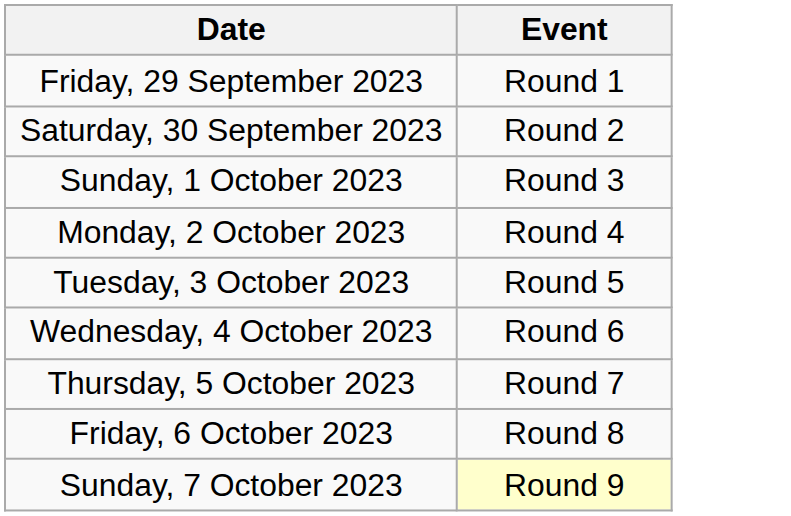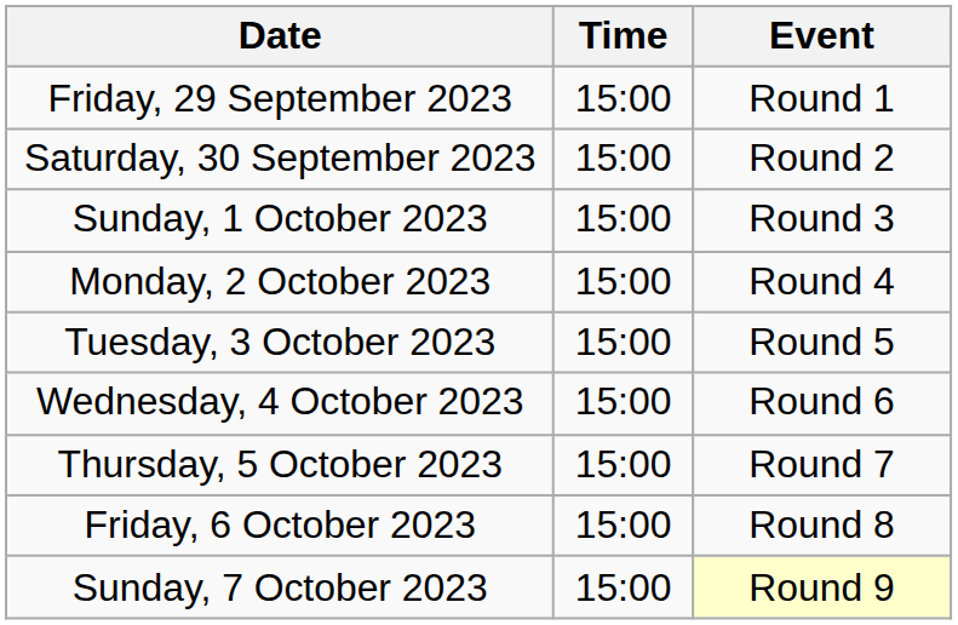 <table class = "wikitable" style="text-align:center;">
 <tr>
 <th width=220>Date</th>
+<th width=50>Time</th>
 <th width=100>Event</th>
 </tr>
 <tr>
 <td rowspan=1>Friday, 29 September 2023</td>
+<td>15:00</td>
 <td>Round 1</td>
 </tr>
 <tr>
 <td rowspan=1>Saturday, 30 September 2023</td>
+<td>15:00</td>
 <td>Round 2</td>
 </tr>
 <tr>
 <td rowspan=1>Sunday, 1 October 2023</td>
+<td>15:00</td>
 <td>Round 3</td>
 </tr>
 <tr>
 <td rowspan=1>Monday, 2 October 2023</td>
+<td>15:00</td>
 <td>Round 4</td>
 </tr>
 <tr>
 <td rowspan=1>Tuesday, 3 October 2023</td>
+<td>15:00</td>
 <td>Round 5</td>
 </tr>
 <tr>
 <td rowspan=1>Wednesday, 4 October 2023</td>
+<td>15:00</td>
 <td>Round 6</td>
 </tr>
 <tr>
 <td rowspan=1>Thursday, 5 October 2023</td>
+<td>15:00</td>
 <td>Round 7</td>
 </tr>
 <tr>
 <td rowspan=1>Friday, 6 October 2023</td>
+<td>15:00</td>
 <td>Round 8</td>
 </tr>
 <tr>
 <td rowspan=1>Sunday, 7 October 2023</td>
+<td>15:00</td>
 <td style="background:#ffffcc;">Round 9</td>
 </tr>
 </table>
